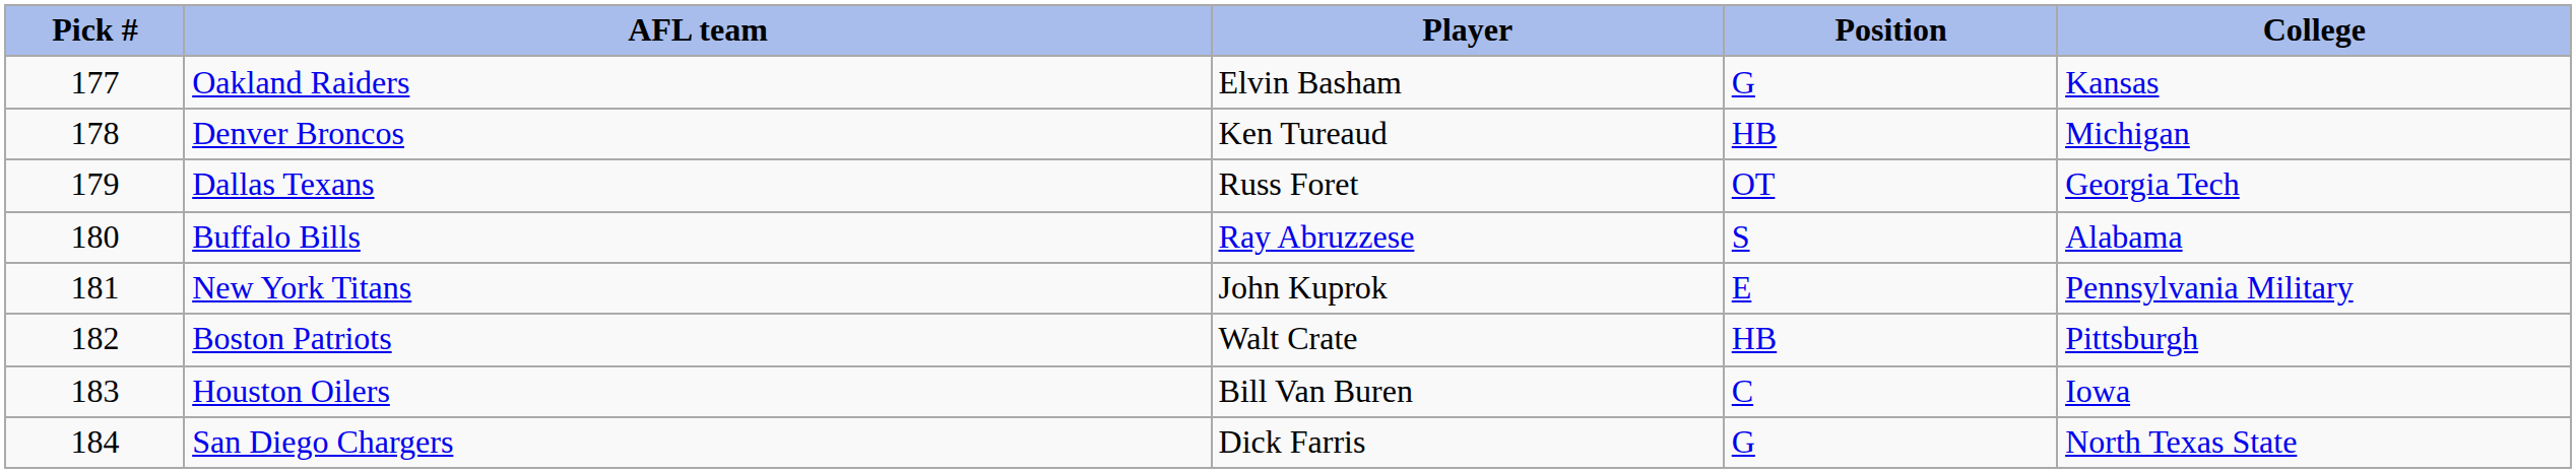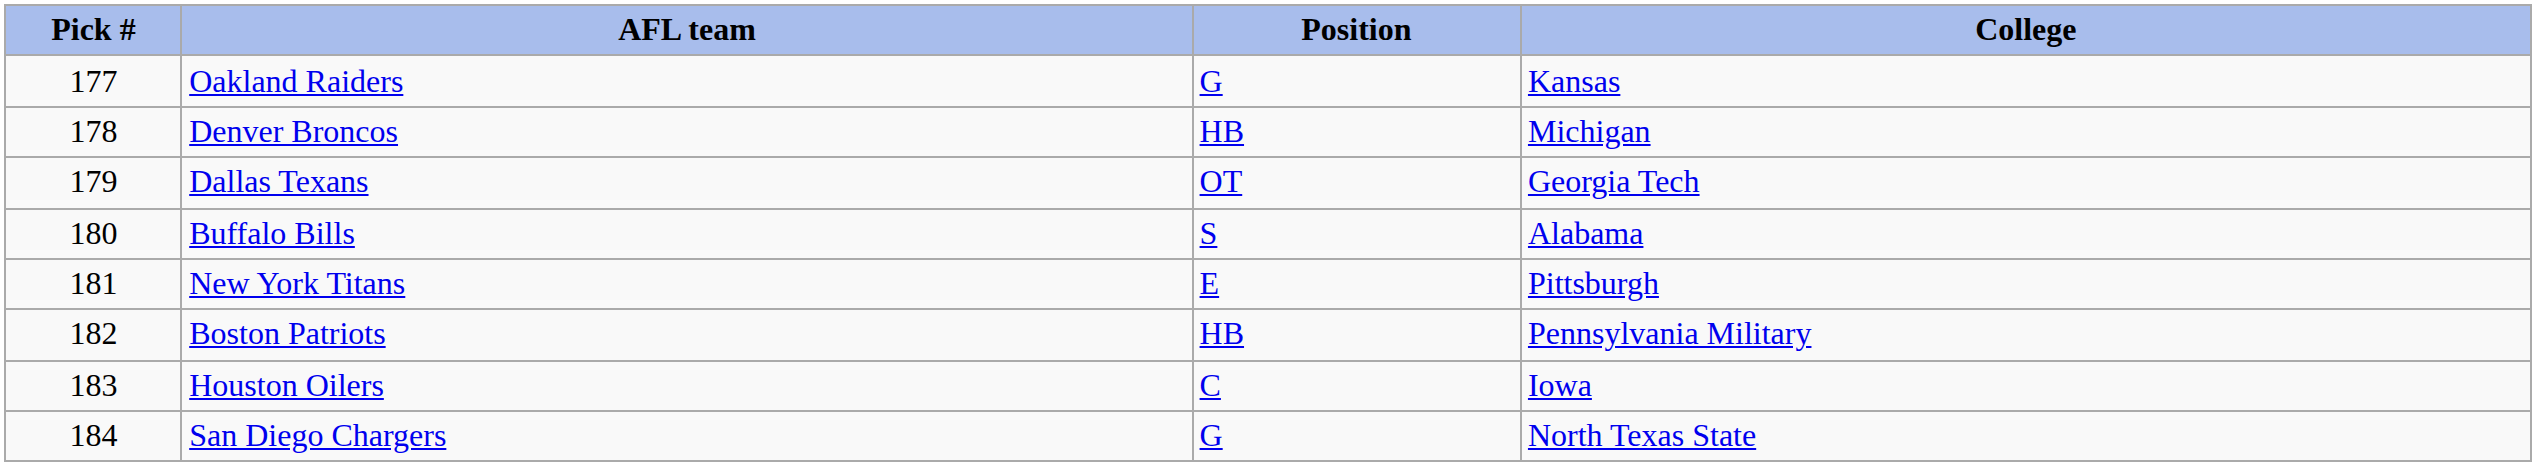 <table class="wikitable sortable sortable" style="width: 100%">
 <tr>
 <th style="background:#A8BDEC;" width=7%>Pick #</th>
 <th width=40% style="background:#A8BDEC;">AFL team</th>
-<th width=20% style="background:#A8BDEC;">Player</th>
 <th width=13% style="background:#A8BDEC;">Position</th>
 <th style="background:#A8BDEC;">College</th>
 </tr>
 <tr>
 <td align="center">177</td>
 <td><a href='#'>Oakland Raiders</a></td>
-<td>Elvin Basham</td>
 <td><a href='#'>G</a></td>
 <td><a href='#'>Kansas</a></td>
 </tr>
 <tr>
 <td align="center">178</td>
 <td><a href='#'>Denver Broncos</a></td>
-<td>Ken Tureaud</td>
 <td><a href='#'>HB</a></td>
 <td><a href='#'>Michigan</a></td>
 </tr>
 <tr>
 <td align="center">179</td>
 <td><a href='#'>Dallas Texans</a></td>
-<td>Russ Foret</td>
 <td><a href='#'>OT</a></td>
 <td><a href='#'>Georgia Tech</a></td>
 </tr>
 <tr>
 <td align="center">180</td>
 <td><a href='#'>Buffalo Bills</a></td>
-<td><a href='#'>Ray Abruzzese</a></td>
 <td><a href='#'>S</a></td>
 <td><a href='#'>Alabama</a></td>
 </tr>
 <tr>
 <td align="center">181</td>
 <td><a href='#'>New York Titans</a></td>
-<td>John Kuprok</td>
 <td><a href='#'>E</a></td>
-<td><a href='#'>Pennsylvania Military</a></td>
+<td><a href='#'>Pittsburgh</a></td>
 </tr>
 <tr>
 <td align="center">182</td>
 <td><a href='#'>Boston Patriots</a></td>
-<td>Walt Crate</td>
 <td><a href='#'>HB</a></td>
-<td><a href='#'>Pittsburgh</a></td>
+<td><a href='#'>Pennsylvania Military</a></td>
 </tr>
 <tr>
 <td align="center">183</td>
 <td><a href='#'>Houston Oilers</a></td>
-<td>Bill Van Buren</td>
 <td><a href='#'>C</a></td>
 <td><a href='#'>Iowa</a></td>
 </tr>
 <tr>
 <td align="center">184</td>
 <td><a href='#'>San Diego Chargers</a></td>
-<td>Dick Farris</td>
 <td><a href='#'>G</a></td>
 <td><a href='#'>North Texas State</a></td>
 </tr>
 </table>
